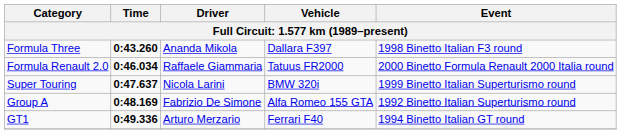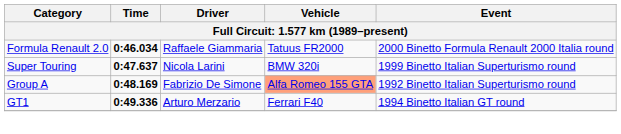 <table class="wikitable">
 <tr>
 <th>Category</th>
 <th>Time</th>
 <th>Driver</th>
 <th>Vehicle</th>
 <th>Event</th>
 </tr>
 <tr>
 <th colspan=5>Full Circuit: 1.577 km (1989–present)</th>
-</tr>
-<tr>
-<td><a href='#'>Formula Three</a></td>
-<td><strong>0:43.260</strong></td>
-<td><a href='#'>Ananda Mikola</a></td>
-<td><a href='#'>Dallara F397</a></td>
-<td><a href='#'>1998 Binetto Italian F3 round</a></td>
 </tr>
 <tr>
 <td><a href='#'>Formula Renault 2.0</a></td>
 <td><strong>0:46.034</strong></td>
 <td><a href='#'>Raffaele Giammaria</a></td>
 <td><a href='#'>Tatuus FR2000</a></td>
 <td><a href='#'>2000 Binetto Formula Renault 2000 Italia round</a></td>
 </tr>
 <tr>
 <td><a href='#'>Super Touring</a></td>
 <td><strong>0:47.637</strong></td>
 <td><a href='#'>Nicola Larini</a></td>
 <td><a href='#'>BMW 320i</a></td>
 <td><a href='#'>1999 Binetto Italian Superturismo round</a></td>
 </tr>
 <tr>
 <td><a href='#'>Group A</a></td>
 <td><strong>0:48.169</strong></td>
 <td><a href='#'>Fabrizio De Simone</a></td>
-<td><a href='#'>Alfa Romeo 155 GTA</a></td>
+<td style="background: lightsalmon;"><a href='#'>Alfa Romeo 155 GTA</a></td>
 <td><a href='#'>1992 Binetto Italian Superturismo round</a></td>
 </tr>
 <tr>
 <td><a href='#'>GT1</a></td>
 <td><strong>0:49.336</strong></td>
 <td><a href='#'>Arturo Merzario</a></td>
 <td><a href='#'>Ferrari F40</a></td>
 <td><a href='#'>1994 Binetto Italian GT round</a></td>
 </tr>
 <tr>
 </tr>
 </table>
